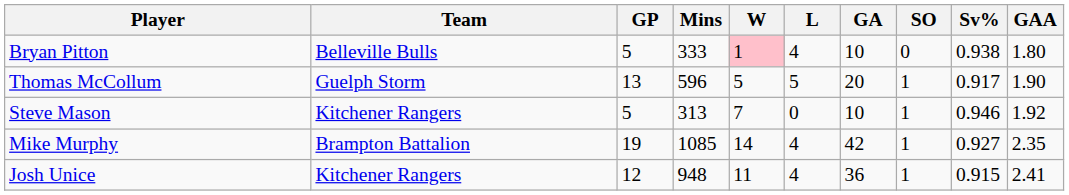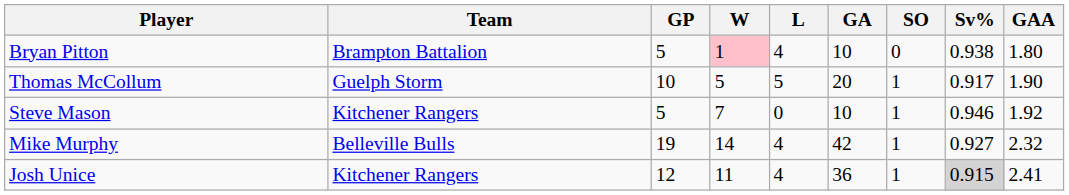 <table class="wikitable">
 <tr>
 <th bgcolor="#DDDDFF" width="27.5%">Player</th>
 <th bgcolor="#DDDDFF" width="27.5%">Team</th>
 <th bgcolor="#DDDDFF" width="5%">GP</th>
-<th bgcolor="#DDDDFF" width="5%">Mins</th>
 <th bgcolor="#DDDDFF" width="5%">W</th>
 <th bgcolor="#DDDDFF" width="5%">L</th>
 <th bgcolor="#DDDDFF" width="5%">GA</th>
 <th bgcolor="#DDDDFF" width="5%">SO</th>
 <th bgcolor="#DDDDFF" width="5%">Sv%</th>
 <th bgcolor="#DDDDFF" width="5%">GAA</th>
 </tr>
 <tr>
 <td><a href='#'>Bryan Pitton</a></td>
-<td><a href='#'>Belleville Bulls</a></td>
+<td><a href='#'>Brampton Battalion</a></td>
 <td>5</td>
-<td>333</td>
 <td style="background: pink;">1</td>
 <td>4</td>
 <td>10</td>
 <td>0</td>
 <td>0.938</td>
 <td>1.80</td>
 </tr>
 <tr>
 <td><a href='#'>Thomas McCollum</a></td>
 <td><a href='#'>Guelph Storm</a></td>
-<td>13</td>
-<td>596</td>
+<td>10</td>
 <td>5</td>
 <td>5</td>
 <td>20</td>
 <td>1</td>
 <td>0.917</td>
 <td>1.90</td>
 </tr>
 <tr>
 <td><a href='#'>Steve Mason</a></td>
 <td><a href='#'>Kitchener Rangers</a></td>
 <td>5</td>
-<td>313</td>
 <td>7</td>
 <td>0</td>
 <td>10</td>
 <td>1</td>
 <td>0.946</td>
 <td>1.92</td>
 </tr>
 <tr>
 <td><a href='#'>Mike Murphy</a></td>
-<td><a href='#'>Brampton Battalion</a></td>
+<td><a href='#'>Belleville Bulls</a></td>
 <td>19</td>
-<td>1085</td>
 <td>14</td>
 <td>4</td>
 <td>42</td>
 <td>1</td>
 <td>0.927</td>
-<td>2.35</td>
+<td>2.32</td>
 </tr>
 <tr>
 <td><a href='#'>Josh Unice</a></td>
 <td><a href='#'>Kitchener Rangers</a></td>
 <td>12</td>
-<td>948</td>
 <td>11</td>
 <td>4</td>
 <td>36</td>
 <td>1</td>
-<td>0.915</td>
+<td style="background: lightgrey;">0.915</td>
 <td>2.41</td>
 </tr>
 </table>
